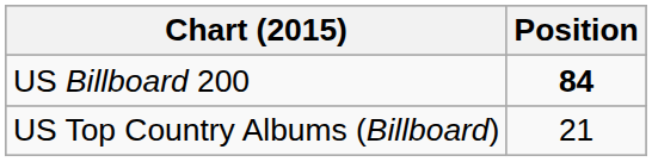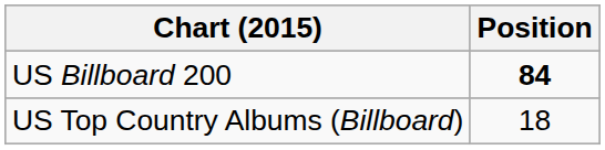 <table class="wikitable">
 <tr>
 <th>Chart (2015)</th>
 <th>Position</th>
 </tr>
 <tr>
 <td>US <em>Billboard</em> 200</td>
 <td style="text-align:center;"><strong>84</strong></td>
 </tr>
 <tr>
 <td>US Top Country Albums (<em>Billboard</em>)</td>
-<td style="text-align:center;">21</td>
+<td style="text-align:center;">18</td>
 </tr>
 </table>
